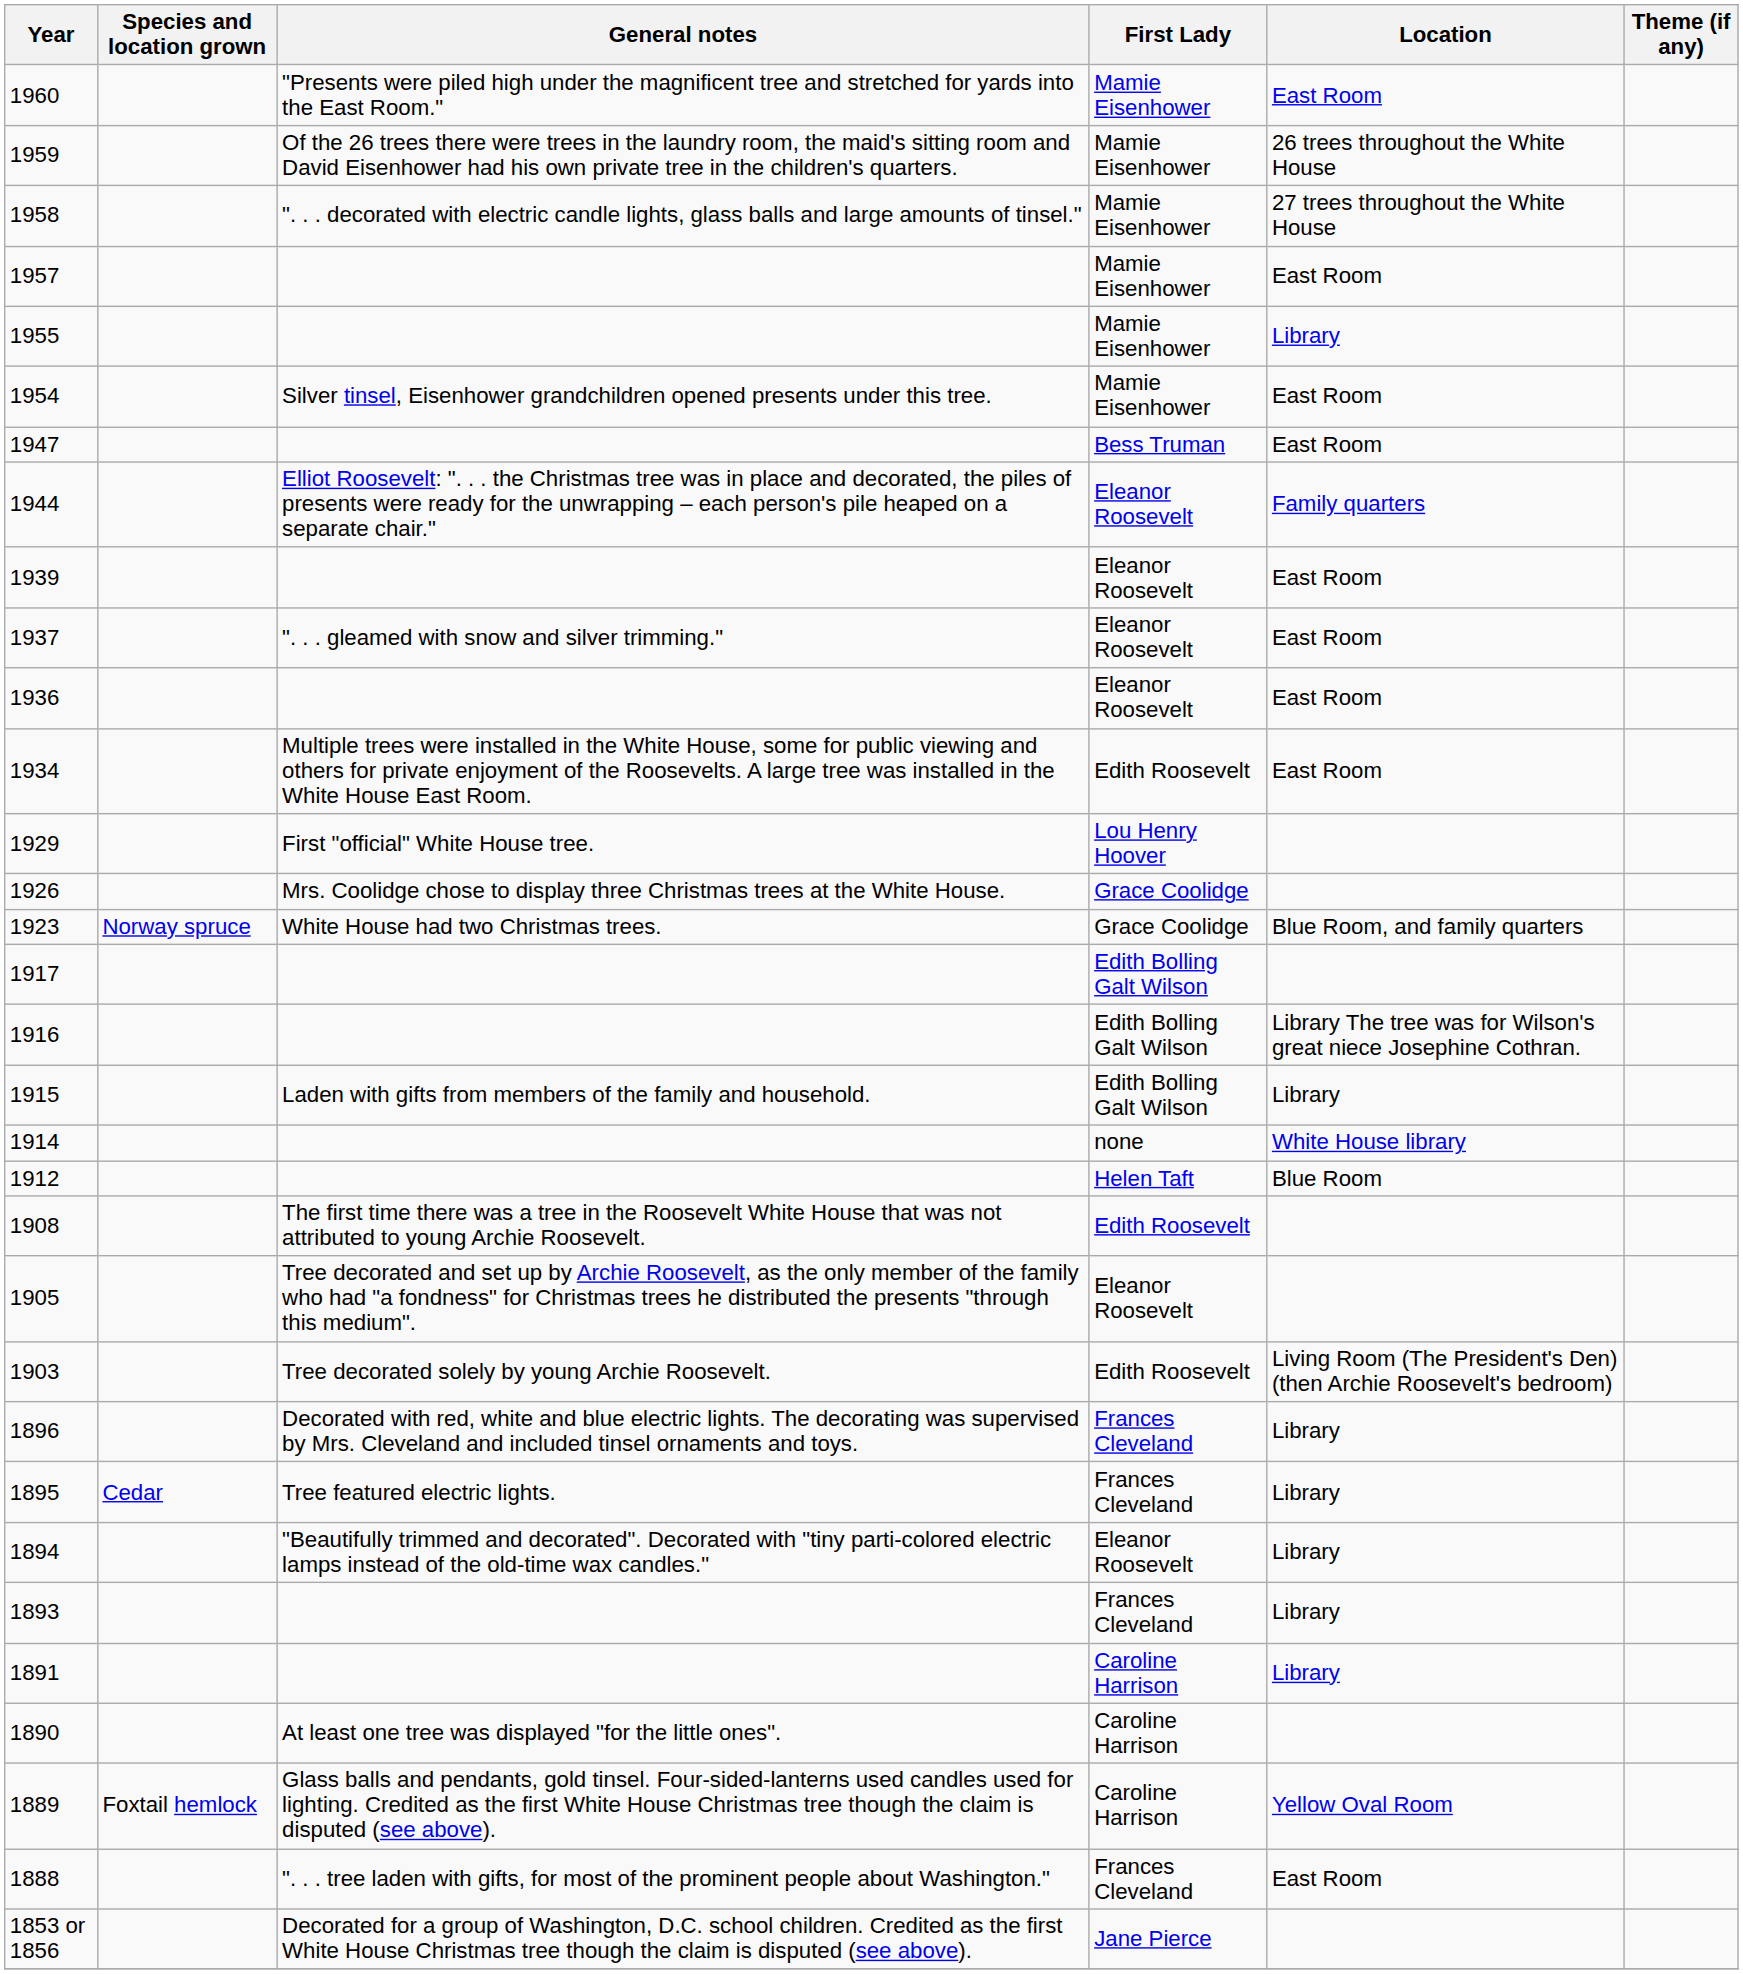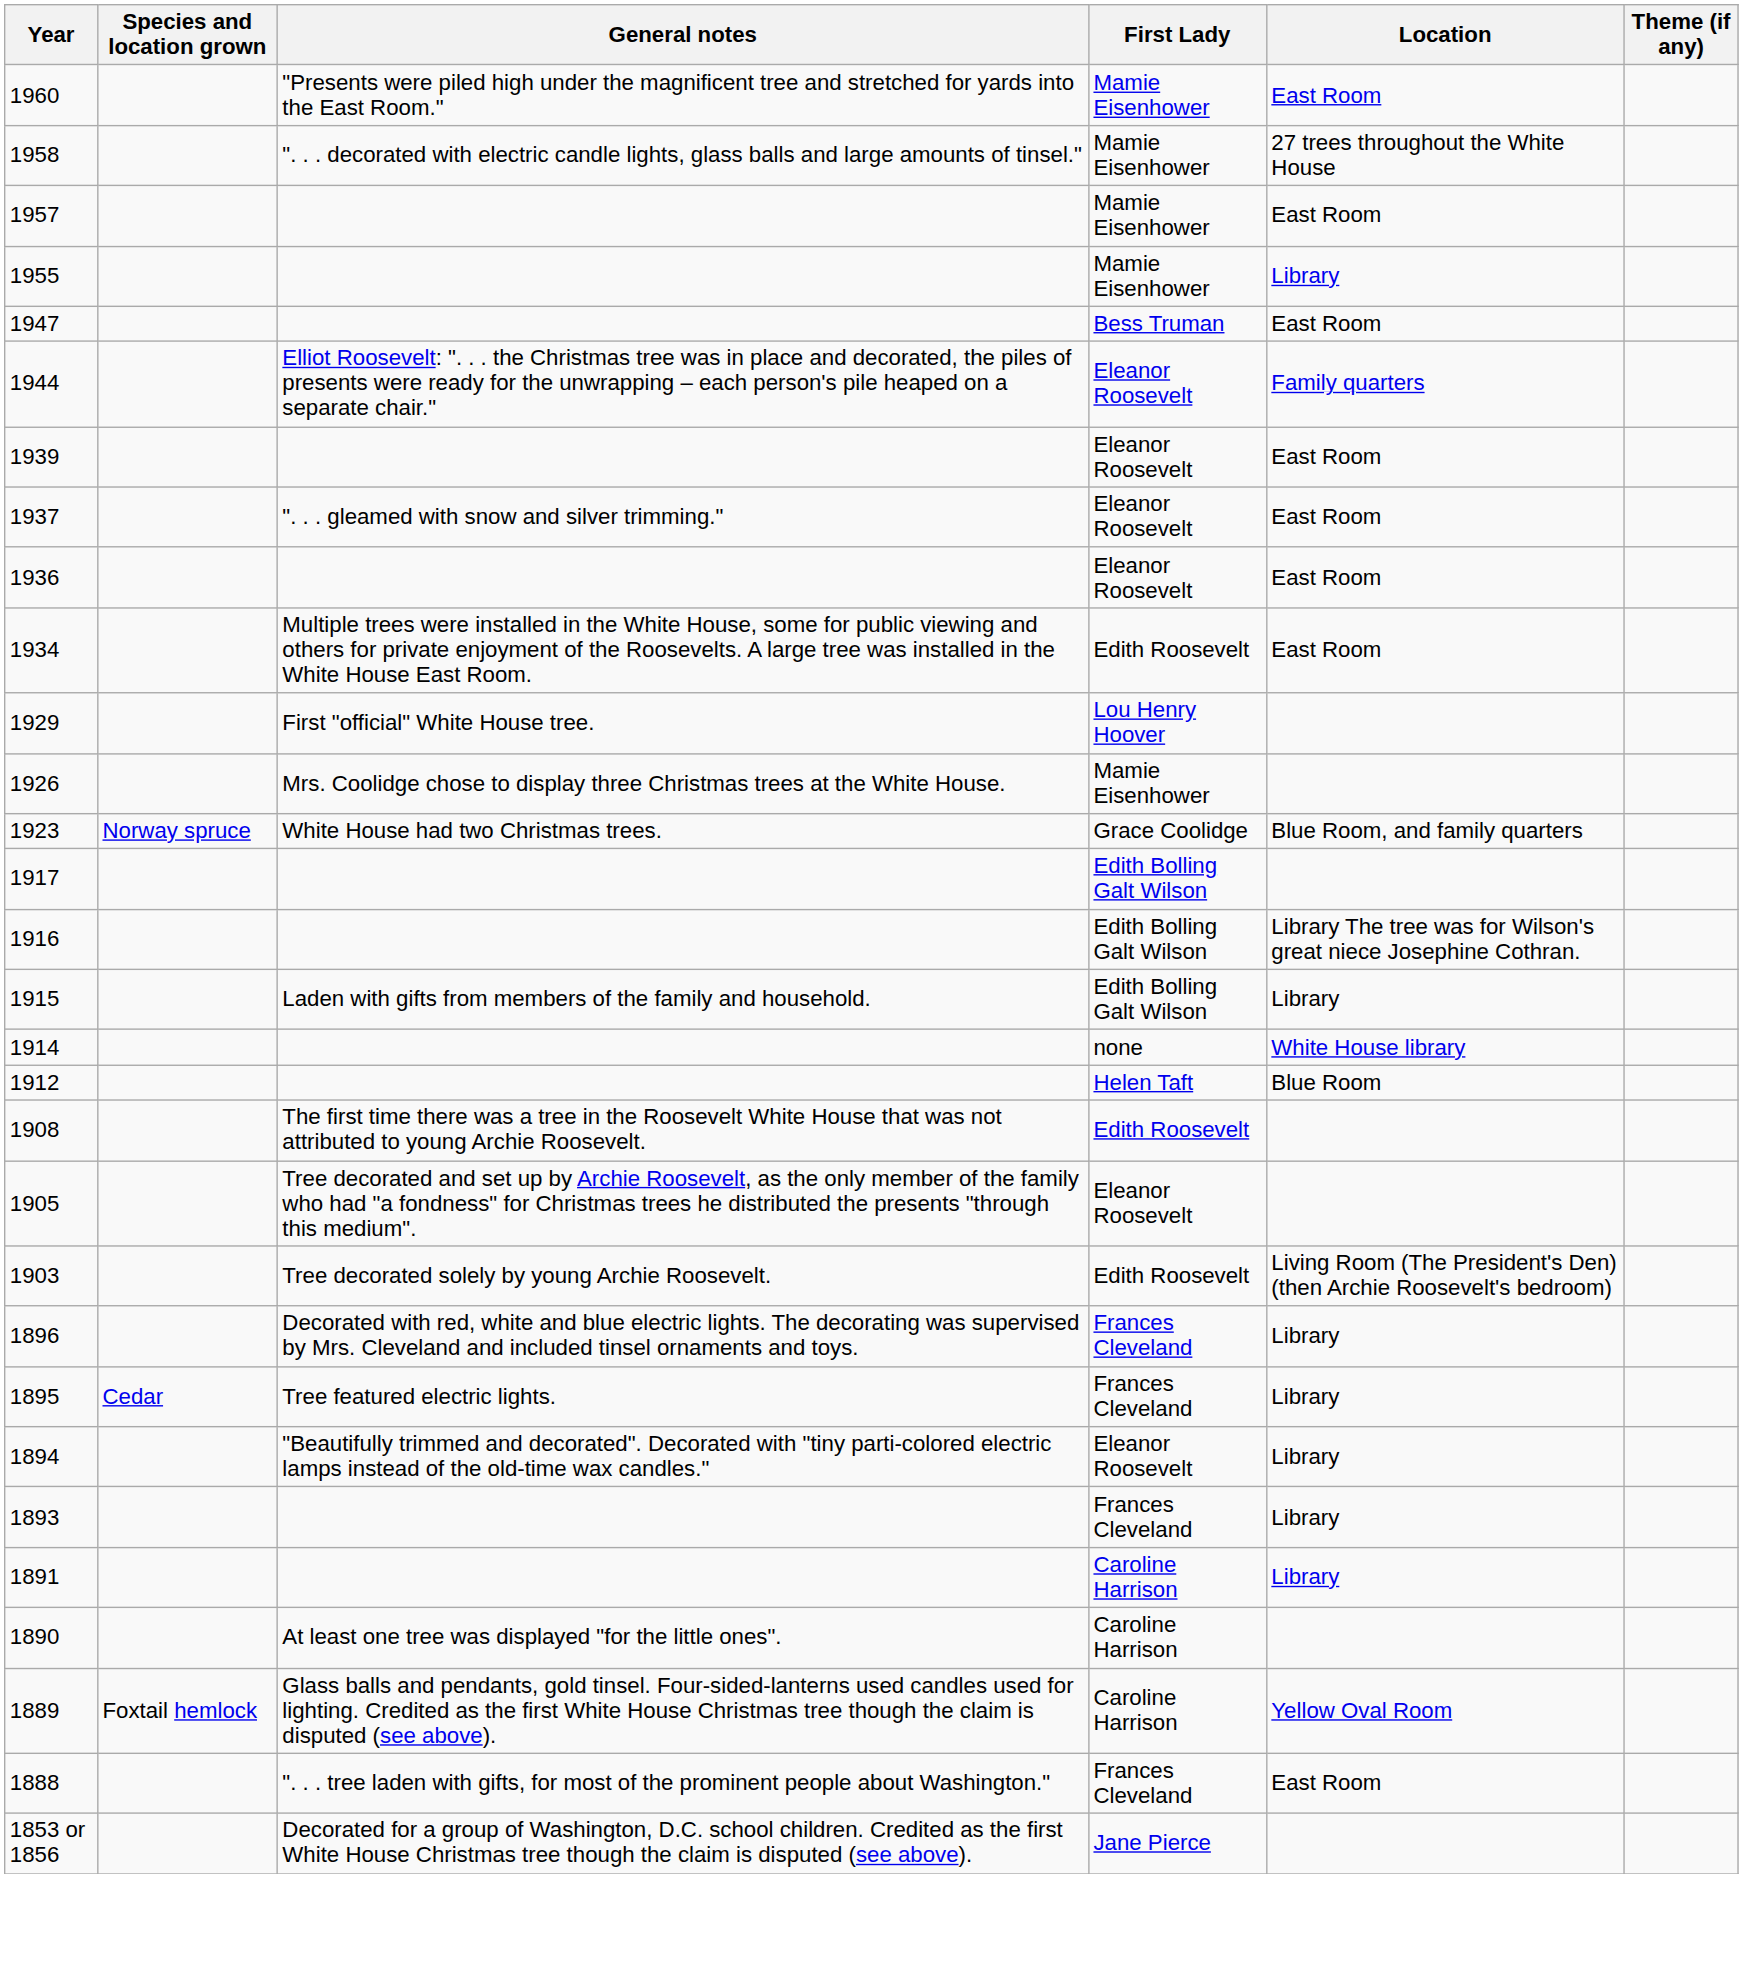 <table class="wikitable sortable">
 <tr>
 <th>Year</th>
 <th>Species and location grown</th>
 <th>General notes</th>
 <th>First Lady</th>
 <th>Location</th>
 <th>Theme (if any)</th>
 </tr>
 <tr>
 <td>1960</td>
 <td></td>
 <td>"Presents were piled high under the magnificent tree and stretched for yards into the East Room."</td>
 <td><a href='#'>Mamie Eisenhower</a></td>
 <td><a href='#'>East Room</a></td>
-<td></td>
-</tr>
-<tr>
-<td>1959</td>
-<td></td>
-<td>Of the 26 trees there were trees in the laundry room, the maid's sitting room and David Eisenhower had his own private tree in the children's quarters.</td>
-<td>Mamie Eisenhower</td>
-<td>26 trees throughout the White House</td>
 <td></td>
 </tr>
 <tr>
 <td>1958</td>
 <td></td>
 <td>". . . decorated with electric candle lights, glass balls and large amounts of tinsel."</td>
 <td>Mamie Eisenhower</td>
 <td>27 trees throughout the White House</td>
 <td></td>
 </tr>
 <tr>
 <td>1957</td>
 <td></td>
 <td></td>
 <td>Mamie Eisenhower</td>
 <td>East Room</td>
 <td></td>
 </tr>
 <tr>
 <td>1955</td>
 <td></td>
 <td></td>
 <td>Mamie Eisenhower</td>
 <td><a href='#'>Library</a></td>
-<td></td>
-</tr>
-<tr>
-<td>1954</td>
-<td></td>
-<td>Silver <a href='#'>tinsel</a>, Eisenhower grandchildren opened presents under this tree.</td>
-<td>Mamie Eisenhower</td>
-<td>East Room</td>
 <td></td>
 </tr>
 <tr>
 <td>1947</td>
 <td></td>
 <td></td>
 <td><a href='#'>Bess Truman</a></td>
 <td>East Room</td>
 <td></td>
 </tr>
 <tr>
 <td>1944</td>
 <td></td>
 <td><a href='#'>Elliot Roosevelt</a>: ". . . the Christmas tree was in place and decorated, the piles of presents were ready for the unwrapping – each person's pile heaped on a separate chair."</td>
 <td><a href='#'>Eleanor Roosevelt</a></td>
 <td><a href='#'>Family quarters</a></td>
 <td></td>
 </tr>
 <tr>
 <td>1939</td>
 <td></td>
 <td></td>
 <td>Eleanor Roosevelt</td>
 <td>East Room</td>
 <td></td>
 </tr>
 <tr>
 <td>1937</td>
 <td></td>
 <td>". . . gleamed with snow and silver trimming."</td>
 <td>Eleanor Roosevelt</td>
 <td>East Room</td>
 <td></td>
 </tr>
 <tr>
 <td>1936</td>
 <td></td>
 <td></td>
 <td>Eleanor Roosevelt</td>
 <td>East Room</td>
 <td></td>
 </tr>
 <tr>
 <td>1934</td>
 <td></td>
 <td>Multiple trees were installed in the White House, some for public viewing and others for private enjoyment of the Roosevelts. A large tree was installed in the White House East Room.</td>
 <td>Edith Roosevelt</td>
 <td>East Room</td>
 <td></td>
 </tr>
 <tr>
 <td>1929</td>
 <td></td>
 <td>First "official" White House tree.</td>
 <td><a href='#'>Lou Henry Hoover</a></td>
 <td></td>
 <td></td>
 </tr>
 <tr>
 <td>1926</td>
 <td></td>
 <td>Mrs. Coolidge chose to display three Christmas trees at the White House.</td>
-<td><a href='#'>Grace Coolidge</a></td>
+<td>Mamie Eisenhower</td>
 <td></td>
 <td></td>
 </tr>
 <tr>
 <td>1923</td>
 <td><a href='#'>Norway spruce</a></td>
 <td>White House had two Christmas trees.</td>
 <td>Grace Coolidge</td>
 <td>Blue Room, and family quarters</td>
 <td></td>
 </tr>
 <tr>
 <td>1917</td>
 <td></td>
 <td></td>
 <td><a href='#'>Edith Bolling Galt Wilson</a></td>
 <td></td>
 <td></td>
 </tr>
 <tr>
 <td>1916</td>
 <td></td>
 <td></td>
 <td>Edith Bolling Galt Wilson</td>
 <td>Library The tree was for Wilson's great niece Josephine Cothran.</td>
 <td></td>
 </tr>
 <tr>
 <td>1915</td>
 <td></td>
 <td>Laden with gifts from members of the family and household.</td>
 <td>Edith Bolling Galt Wilson</td>
 <td>Library</td>
 <td></td>
 </tr>
 <tr>
 <td>1914</td>
 <td></td>
 <td></td>
 <td>none</td>
 <td><a href='#'>White House library</a></td>
 <td></td>
 </tr>
 <tr>
 <td>1912</td>
 <td></td>
 <td></td>
 <td><a href='#'>Helen Taft</a></td>
 <td>Blue Room</td>
 <td></td>
 </tr>
 <tr>
 <td>1908</td>
 <td></td>
 <td>The first time there was a tree in the Roosevelt White House that was not attributed to young Archie Roosevelt.</td>
 <td><a href='#'>Edith Roosevelt</a></td>
 <td></td>
 <td></td>
 </tr>
 <tr>
 <td>1905</td>
 <td></td>
 <td>Tree decorated and set up by <a href='#'>Archie Roosevelt</a>, as the only member of the family who had "a fondness" for Christmas trees he distributed the presents "through this medium".</td>
 <td>Eleanor Roosevelt</td>
 <td></td>
 <td></td>
 </tr>
 <tr>
 <td>1903</td>
 <td></td>
 <td>Tree decorated solely by young Archie Roosevelt.</td>
 <td>Edith Roosevelt</td>
 <td>Living Room (The President's Den) (then Archie Roosevelt's bedroom)</td>
 <td></td>
 </tr>
 <tr>
 <td>1896</td>
 <td></td>
 <td>Decorated with red, white and blue electric lights. The decorating was supervised by Mrs. Cleveland and included tinsel ornaments and toys.</td>
 <td><a href='#'>Frances Cleveland</a></td>
 <td>Library</td>
 <td></td>
 </tr>
 <tr>
 <td>1895</td>
 <td><a href='#'>Cedar</a></td>
 <td>Tree featured electric lights.</td>
 <td>Frances Cleveland</td>
 <td>Library</td>
 <td></td>
 </tr>
 <tr>
 <td>1894</td>
 <td></td>
 <td>"Beautifully trimmed and decorated". Decorated with "tiny parti-colored electric lamps instead of the old-time wax candles."</td>
 <td>Eleanor Roosevelt</td>
 <td>Library</td>
 <td></td>
 </tr>
 <tr>
 <td>1893</td>
 <td></td>
 <td></td>
 <td>Frances Cleveland</td>
 <td>Library</td>
 <td></td>
 </tr>
 <tr>
 <td>1891</td>
 <td></td>
 <td></td>
 <td><a href='#'>Caroline Harrison</a></td>
 <td><a href='#'>Library</a></td>
 <td></td>
 </tr>
 <tr>
 <td>1890</td>
 <td></td>
 <td>At least one tree was displayed "for the little ones".</td>
 <td>Caroline Harrison</td>
 <td></td>
 <td></td>
 </tr>
 <tr>
 <td>1889</td>
 <td>Foxtail <a href='#'>hemlock</a></td>
 <td>Glass balls and pendants, gold tinsel. Four-sided-lanterns used candles used for lighting. Credited as the first White House Christmas tree though the claim is disputed (<a href='#'>see above</a>).</td>
 <td>Caroline Harrison</td>
 <td><a href='#'>Yellow Oval Room</a></td>
 <td></td>
 </tr>
 <tr>
 <td>1888</td>
 <td></td>
 <td>". . . tree laden with gifts, for most of the prominent people about Washington."</td>
 <td>Frances Cleveland</td>
 <td>East Room</td>
 <td></td>
 </tr>
 <tr>
 <td>1853 or 1856</td>
 <td></td>
 <td>Decorated for a group of Washington, D.C. school children. Credited as the first White House Christmas tree though the claim is disputed (<a href='#'>see above</a>).</td>
 <td><a href='#'>Jane Pierce</a></td>
 <td></td>
 <td></td>
 </tr>
 <tr>
 </tr>
 </table>
